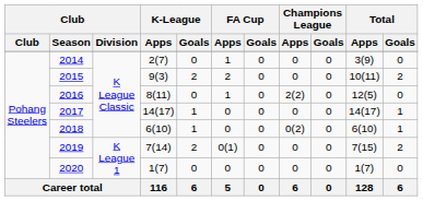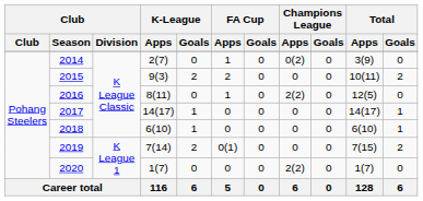 <table class="wikitable" style="text-align:center">
 <tr>
 <th colspan="3">Club</th>
 <th colspan="2">K-League</th>
 <th colspan="2">FA Cup</th>
 <th colspan="2">Champions League</th>
 <th colspan="2">Total</th>
 </tr>
 <tr>
 <th>Club</th>
 <th>Season</th>
 <th>Division</th>
 <th>Apps</th>
 <th>Goals</th>
 <th>Apps</th>
 <th>Goals</th>
 <th>Apps</th>
 <th>Goals</th>
 <th>Apps</th>
 <th>Goals</th>
 </tr>
 <tr>
 </tr>
 <tr>
 <td rowspan="7"><a href='#'>Pohang Steelers</a></td>
 <td><a href='#'>2014</a></td>
 <td rowspan="5"><a href='#'>K League Classic</a></td>
 <td>2(7)</td>
 <td>0</td>
 <td>1</td>
 <td>0</td>
-<td>0</td>
+<td>0(2)</td>
 <td>0</td>
 <td>3(9)</td>
 <td>0</td>
 </tr>
 <tr>
 <td><a href='#'>2015</a></td>
 <td>9(3)</td>
 <td>2</td>
 <td>2</td>
 <td>0</td>
 <td>0</td>
 <td>0</td>
 <td>10(11)</td>
 <td>2</td>
 </tr>
 <tr>
 <td><a href='#'>2016</a></td>
 <td>8(11)</td>
 <td>0</td>
 <td>1</td>
 <td>0</td>
 <td>2(2)</td>
 <td>0</td>
 <td>12(5)</td>
 <td>0</td>
 </tr>
 <tr>
 <td><a href='#'>2017</a></td>
 <td>14(17)</td>
 <td>1</td>
 <td>0</td>
 <td>0</td>
 <td>0</td>
 <td>0</td>
 <td>14(17)</td>
 <td>1</td>
 </tr>
 <tr>
 <td><a href='#'>2018</a></td>
 <td>6(10)</td>
 <td>1</td>
 <td>0</td>
 <td>0</td>
-<td>0(2)</td>
+<td>0</td>
 <td>0</td>
 <td>6(10)</td>
 <td>1</td>
 </tr>
 <tr>
 <td><a href='#'>2019</a></td>
 <td rowspan="2"><a href='#'>K League 1</a></td>
 <td>7(14)</td>
 <td>2</td>
 <td>0(1)</td>
 <td>0</td>
 <td>0</td>
 <td>0</td>
 <td>7(15)</td>
 <td>2</td>
 </tr>
 <tr>
 <td><a href='#'>2020</a></td>
 <td>1(7)</td>
 <td>0</td>
 <td>0</td>
 <td>0</td>
-<td>0</td>
+<td>2(2)</td>
 <td>0</td>
 <td>1(7)</td>
 <td>0</td>
 </tr>
 <tr>
 <th colspan="3">Career total</th>
 <th>116</th>
 <th>6</th>
 <th>5</th>
 <th>0</th>
 <th>6</th>
 <th>0</th>
 <th>128</th>
 <th>6</th>
 </tr>
 </table>
